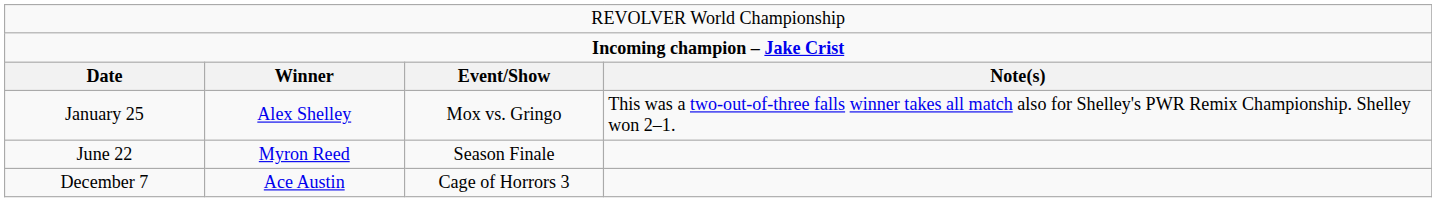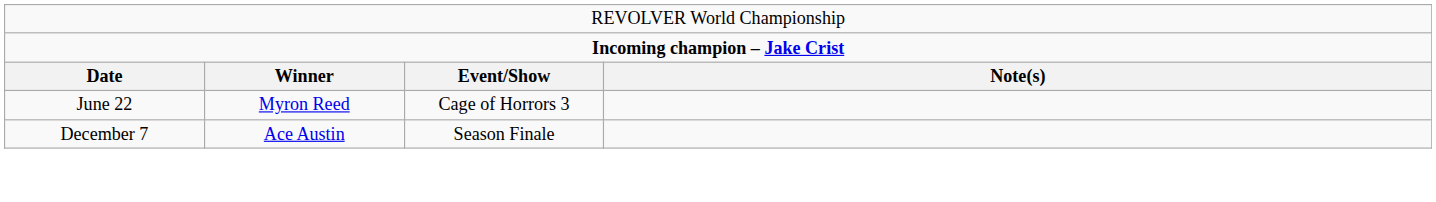 <table class="wikitable" style="text-align:center; width:100%;">
 <tr>
 <td colspan="4" style="text-align: center;">REVOLVER World Championship</td>
 </tr>
 <tr>
 <td colspan="4" style="text-align: center;"><strong>Incoming champion – <a href='#'>Jake Crist</a></strong></td>
 </tr>
 <tr>
 <th width=14%>Date</th>
 <th width=14%>Winner</th>
 <th width=14%>Event/Show</th>
 <th width=58%>Note(s)</th>
 </tr>
 <tr>
-<td>January 25</td>
-<td><a href='#'>Alex Shelley</a></td>
-<td>Mox vs. Gringo</td>
-<td align=left>This was a <a href='#'>two-out-of-three falls</a> <a href='#'>winner takes all match</a> also for Shelley's PWR Remix Championship. Shelley won 2–1.</td>
-</tr>
-<tr>
 <td>June 22</td>
 <td><a href='#'>Myron Reed</a></td>
-<td>Season Finale</td>
+<td>Cage of Horrors 3</td>
 <td></td>
 </tr>
 <tr>
 <td>December 7</td>
 <td><a href='#'>Ace Austin</a></td>
-<td>Cage of Horrors 3</td>
+<td>Season Finale</td>
 <td></td>
 </tr>
 </table>
